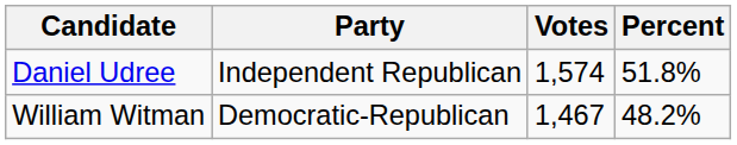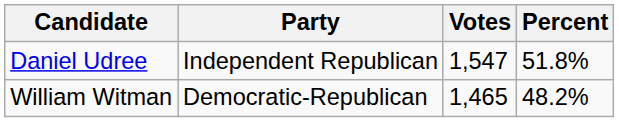 <table class=wikitable>
 <tr>
 <th>Candidate</th>
 <th>Party</th>
 <th>Votes</th>
 <th>Percent</th>
 </tr>
 <tr>
 <td><a href='#'>Daniel Udree</a></td>
 <td>Independent Republican</td>
-<td>1,574</td>
+<td>1,547</td>
 <td>51.8%</td>
 </tr>
 <tr>
 <td>William Witman</td>
 <td>Democratic-Republican</td>
-<td>1,467</td>
+<td>1,465</td>
 <td>48.2%</td>
 </tr>
 </table>
